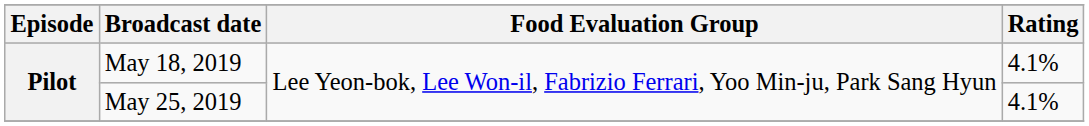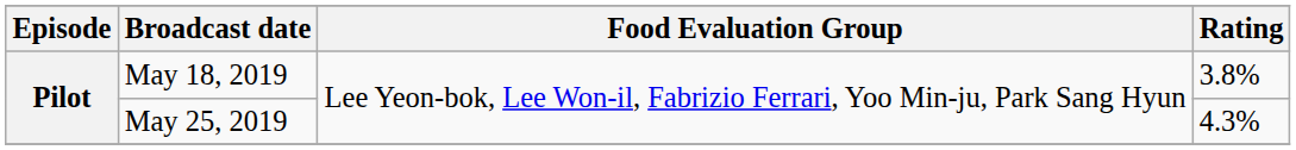 <table class="wikitable">
 <tr style="background:#CCCCFF; color:#black; font-weight:bold" align="center">
 </tr>
 <tr>
 <th>Episode</th>
 <th>Broadcast date</th>
 <th>Food Evaluation Group</th>
 <th>Rating</th>
 </tr>
 <tr>
 <th rowspan=2>Pilot</th>
 <td>May 18, 2019</td>
 <td rowspan=2>Lee Yeon-bok, <a href='#'>Lee Won-il</a>, <a href='#'>Fabrizio Ferrari</a>, Yoo Min-ju, Park Sang Hyun</td>
-<td>4.1%</td>
+<td>3.8%</td>
 </tr>
 <tr>
 <td>May 25, 2019</td>
-<td>4.1%</td>
+<td>4.3%</td>
 </tr>
 <tr>
 </tr>
 </table>
